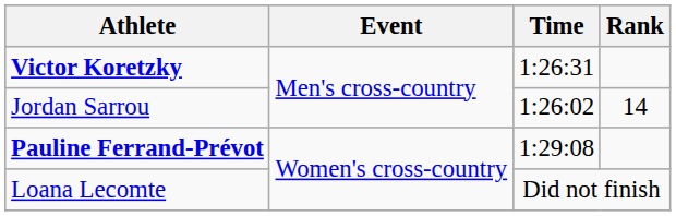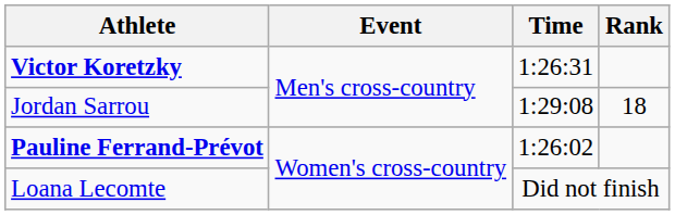 <table class=wikitable style=font-size:90%;text-align:center>
 <tr>
 <th>Athlete</th>
 <th>Event</th>
 <th>Time</th>
 <th>Rank</th>
 </tr>
 <tr align=center>
 <td align=left><strong><a href='#'>Victor Koretzky</a></strong></td>
 <td align=left rowspan=2><a href='#'>Men's cross-country</a></td>
 <td>1:26:31</td>
 <td></td>
 </tr>
 <tr align=center>
 <td align=left><a href='#'>Jordan Sarrou</a></td>
-<td>1:26:02</td>
-<td>14</td>
+<td>1:29:08</td>
+<td>18</td>
 </tr>
 <tr align=center>
 <td align=left><strong><a href='#'>Pauline Ferrand-Prévot</a></strong></td>
 <td align=left rowspan=2><a href='#'>Women's cross-country</a></td>
-<td>1:29:08</td>
+<td>1:26:02</td>
 <td></td>
 </tr>
 <tr align=center>
 <td align=left><a href='#'>Loana Lecomte</a></td>
 <td colspan="2">Did not finish</td>
 </tr>
 </table>
